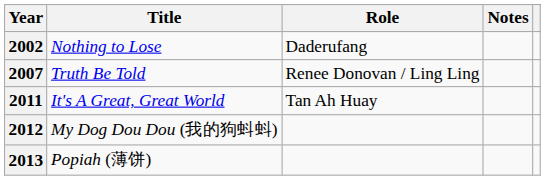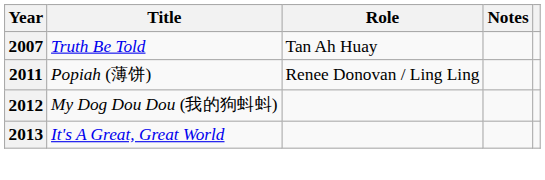 <table class="wikitable sortable plainrowheaders">
 <tr>
 <th scope="col">Year</th>
 <th scope="col">Title</th>
 <th scope="col">Role</th>
 <th scope="col" class="unsortable">Notes</th>
 <th scope="col" class="unsortable"></th>
 </tr>
 <tr>
-<th scope="row">2002</th>
-<td><em><a href='#'>Nothing to Lose</a></em></td>
-<td>Daderufang</td>
-<td></td>
-<td></td>
-</tr>
-<tr>
 <th scope="row">2007</th>
 <td><em><a href='#'>Truth Be Told</a></em></td>
-<td>Renee Donovan / Ling Ling</td>
+<td>Tan Ah Huay</td>
 <td></td>
 <td></td>
 </tr>
 <tr>
 <th scope="row">2011</th>
-<td><em><a href='#'>It's A Great, Great World</a></em></td>
-<td>Tan Ah Huay</td>
+<td><em>Popiah</em> (薄饼)</td>
+<td>Renee Donovan / Ling Ling</td>
 <td></td>
 <td></td>
 </tr>
 <tr>
 <th scope="row">2012</th>
 <td><em>My Dog Dou Dou</em> (我的狗蚪蚪)</td>
 <td></td>
 <td></td>
 <td></td>
 </tr>
 <tr>
 <th scope="row">2013</th>
-<td><em>Popiah</em> (薄饼)</td>
+<td><em><a href='#'>It's A Great, Great World</a></em></td>
 <td></td>
 <td></td>
 <td></td>
 </tr>
 </table>
